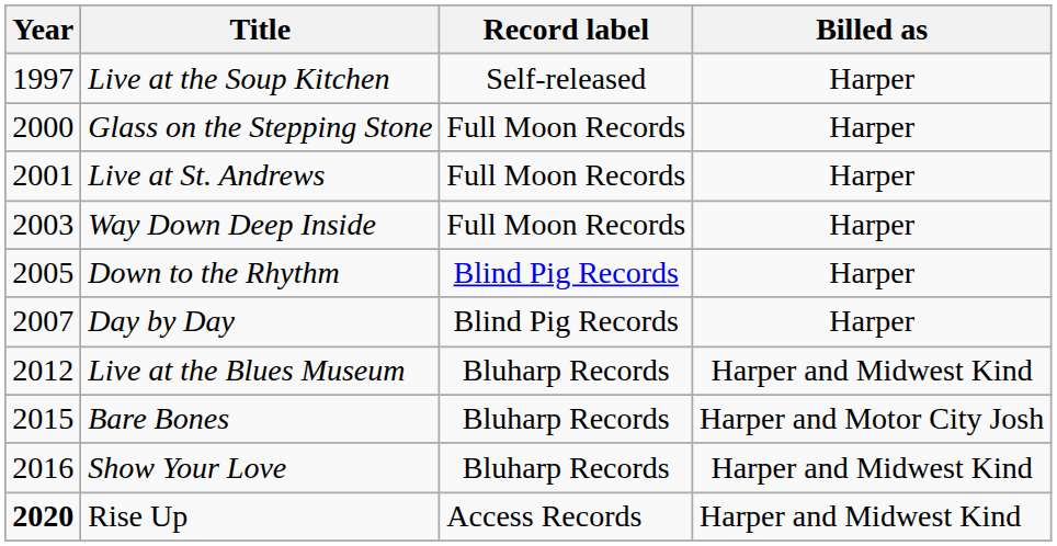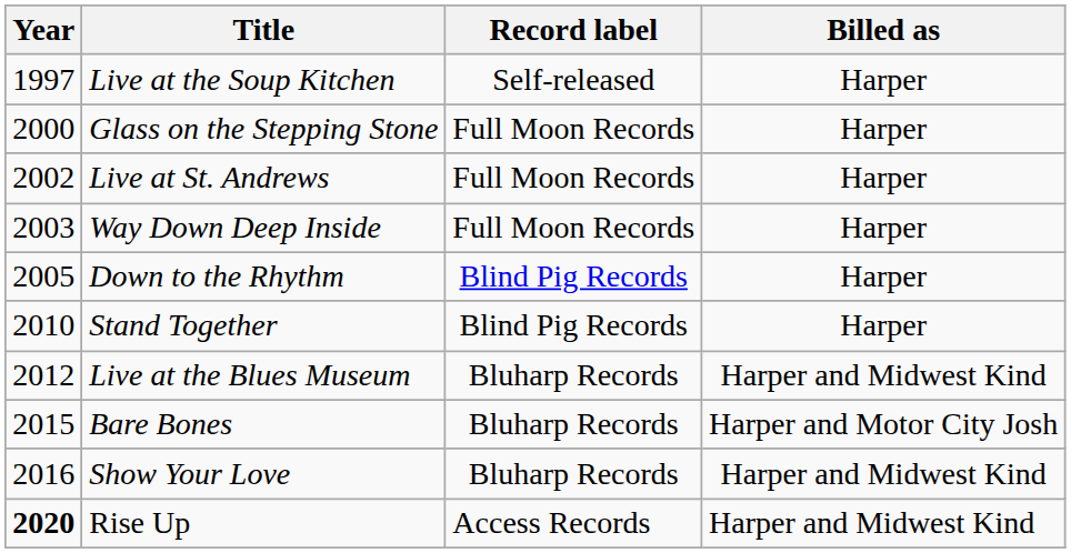 <table class="wikitable sortable">
 <tr>
 <th>Year</th>
 <th>Title</th>
 <th>Record label</th>
 <th>Billed as</th>
 </tr>
 <tr>
 <td>1997</td>
 <td><em>Live at the Soup Kitchen</em></td>
 <td style="text-align:center;">Self-released</td>
 <td style="text-align:center;">Harper</td>
 </tr>
 <tr>
 <td>2000</td>
 <td><em>Glass on the Stepping Stone</em></td>
 <td style="text-align:center;">Full Moon Records</td>
 <td style="text-align:center;">Harper</td>
 </tr>
 <tr>
-<td>2001</td>
+<td>2002</td>
 <td><em>Live at St. Andrews</em></td>
 <td style="text-align:center;">Full Moon Records</td>
 <td style="text-align:center;">Harper</td>
 </tr>
 <tr>
 <td>2003</td>
 <td><em>Way Down Deep Inside</em></td>
 <td style="text-align:center;">Full Moon Records</td>
 <td style="text-align:center;">Harper</td>
 </tr>
 <tr>
 <td>2005</td>
 <td><em>Down to the Rhythm</em></td>
 <td style="text-align:center;"><a href='#'>Blind Pig Records</a></td>
 <td style="text-align:center;">Harper</td>
 </tr>
 <tr>
-<td>2007</td>
-<td><em>Day by Day</em></td>
+<td>2010</td>
+<td><em>Stand Together</em></td>
 <td style="text-align:center;">Blind Pig Records</td>
 <td style="text-align:center;">Harper</td>
 </tr>
 <tr>
 <td>2012</td>
 <td><em>Live at the Blues Museum</em></td>
 <td style="text-align:center;">Bluharp Records</td>
 <td style="text-align:center;">Harper and Midwest Kind</td>
 </tr>
 <tr>
 <td>2015</td>
 <td><em>Bare Bones</em></td>
 <td style="text-align:center;">Bluharp Records</td>
 <td style="text-align:center;">Harper and Motor City Josh</td>
 </tr>
 <tr>
 <td>2016</td>
 <td><em>Show Your Love</em></td>
 <td style="text-align:center;">Bluharp Records</td>
 <td style="text-align:center;">Harper and Midwest Kind</td>
 </tr>
 <tr>
 <td><strong>2020</strong></td>
 <td>Rise Up</td>
 <td>Access Records</td>
 <td>Harper and Midwest Kind</td>
 </tr>
 </table>
